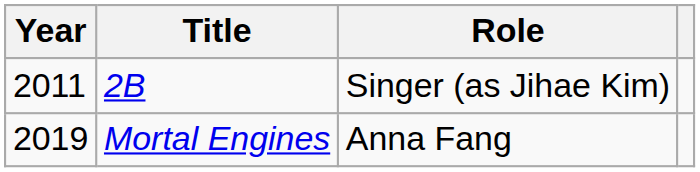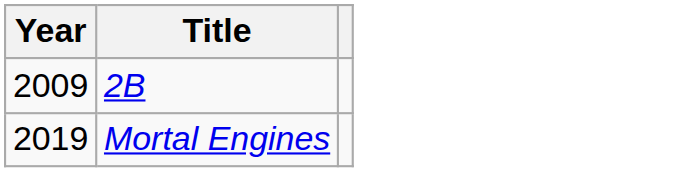 <table class="wikitable">
 <tr>
 <th>Year</th>
 <th>Title</th>
-<th>Role</th>
 <th></th>
 </tr>
 <tr>
-<td>2011</td>
+<td>2009</td>
 <td><em><a href='#'>2B</a></em></td>
-<td>Singer (as Jihae Kim)</td>
 <td></td>
 </tr>
 <tr>
 <td>2019</td>
 <td><em><a href='#'>Mortal Engines</a></em></td>
-<td>Anna Fang</td>
 <td></td>
 </tr>
 </table>
